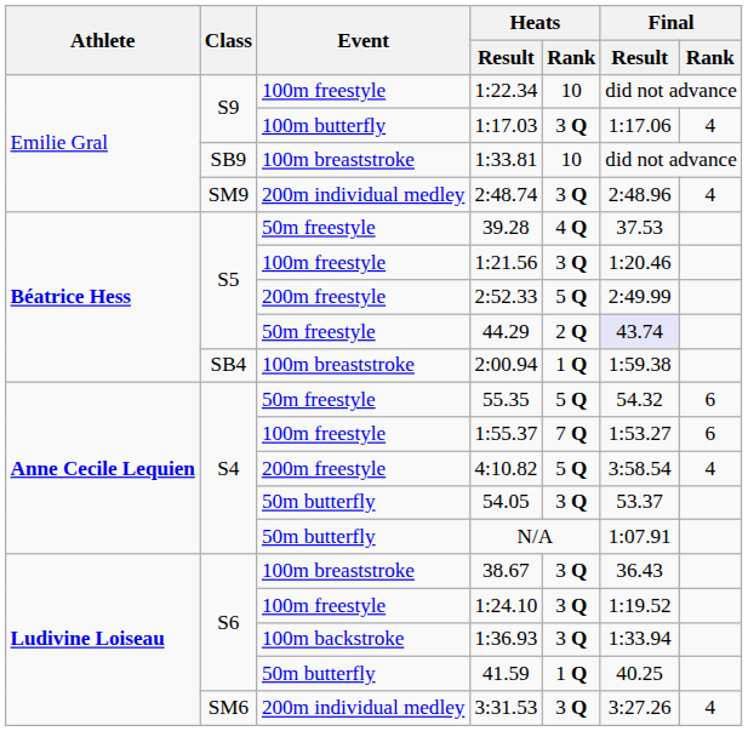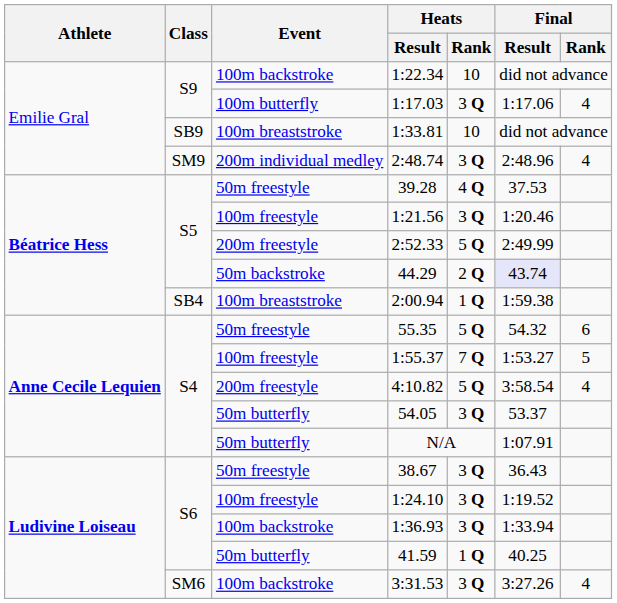 <table class=wikitable style="font-size:90%">
 <tr>
 <th rowspan="2">Athlete</th>
 <th rowspan="2">Class</th>
 <th rowspan="2">Event</th>
 <th colspan="2">Heats</th>
 <th colspan="2">Final</th>
 </tr>
 <tr>
 <th>Result</th>
 <th>Rank</th>
 <th>Result</th>
 <th>Rank</th>
 </tr>
 <tr>
 <td rowspan="4"><a href='#'>Emilie Gral</a></td>
 <td rowspan="2" style="text-align:center;">S9</td>
-<td><a href='#'>100m freestyle</a></td>
+<td><a href='#'>100m backstroke</a></td>
 <td style="text-align:center;">1:22.34</td>
 <td style="text-align:center;">10</td>
 <td style="text-align:center;" colspan="2">did not advance</td>
 </tr>
 <tr>
 <td><a href='#'>100m butterfly</a></td>
 <td style="text-align:center;">1:17.03</td>
 <td style="text-align:center;">3 <strong>Q</strong></td>
 <td style="text-align:center;">1:17.06</td>
 <td style="text-align:center;">4</td>
 </tr>
 <tr>
 <td style="text-align:center;">SB9</td>
 <td><a href='#'>100m breaststroke</a></td>
 <td style="text-align:center;">1:33.81</td>
 <td style="text-align:center;">10</td>
 <td style="text-align:center;" colspan="2">did not advance</td>
 </tr>
 <tr>
 <td style="text-align:center;">SM9</td>
 <td><a href='#'>200m individual medley</a></td>
 <td style="text-align:center;">2:48.74</td>
 <td style="text-align:center;">3 <strong>Q</strong></td>
 <td style="text-align:center;">2:48.96</td>
 <td style="text-align:center;">4</td>
 </tr>
 <tr>
 <td rowspan="5"><strong><a href='#'>Béatrice Hess</a></strong></td>
 <td rowspan="4" style="text-align:center;">S5</td>
 <td><a href='#'>50m freestyle</a></td>
 <td style="text-align:center;">39.28</td>
 <td style="text-align:center;">4 <strong>Q</strong></td>
 <td style="text-align:center;">37.53</td>
 <td style="text-align:center;"></td>
 </tr>
 <tr>
 <td><a href='#'>100m freestyle</a></td>
 <td style="text-align:center;">1:21.56</td>
 <td style="text-align:center;">3 <strong>Q</strong></td>
 <td style="text-align:center;">1:20.46</td>
 <td style="text-align:center;"></td>
 </tr>
 <tr>
 <td><a href='#'>200m freestyle</a></td>
 <td style="text-align:center;">2:52.33</td>
 <td style="text-align:center;">5 <strong>Q</strong></td>
 <td style="text-align:center;">2:49.99</td>
 <td style="text-align:center;"></td>
 </tr>
 <tr>
-<td><a href='#'>50m freestyle</a></td>
+<td><a href='#'>50m backstroke</a></td>
 <td style="text-align:center;">44.29</td>
 <td style="text-align:center;">2 <strong>Q</strong></td>
 <td style="background: lavender; text-align:center;">43.74</td>
 <td style="text-align:center;"></td>
 </tr>
 <tr>
 <td style="text-align:center;">SB4</td>
 <td><a href='#'>100m breaststroke</a></td>
 <td style="text-align:center;">2:00.94</td>
 <td style="text-align:center;">1 <strong>Q</strong></td>
 <td style="text-align:center;">1:59.38</td>
 <td style="text-align:center;"></td>
 </tr>
 <tr>
 <td rowspan="5"><strong><a href='#'>Anne Cecile Lequien</a></strong></td>
 <td rowspan="5" style="text-align:center;">S4</td>
 <td><a href='#'>50m freestyle</a></td>
 <td style="text-align:center;">55.35</td>
 <td style="text-align:center;">5 <strong>Q</strong></td>
 <td style="text-align:center;">54.32</td>
 <td style="text-align:center;">6</td>
 </tr>
 <tr>
 <td><a href='#'>100m freestyle</a></td>
 <td style="text-align:center;">1:55.37</td>
 <td style="text-align:center;">7 <strong>Q</strong></td>
 <td style="text-align:center;">1:53.27</td>
-<td style="text-align:center;">6</td>
+<td style="text-align:center;">5</td>
 </tr>
 <tr>
 <td><a href='#'>200m freestyle</a></td>
 <td style="text-align:center;">4:10.82</td>
 <td style="text-align:center;">5 <strong>Q</strong></td>
 <td style="text-align:center;">3:58.54</td>
 <td style="text-align:center;">4</td>
 </tr>
 <tr>
 <td><a href='#'>50m butterfly</a></td>
 <td style="text-align:center;">54.05</td>
 <td style="text-align:center;">3 <strong>Q</strong></td>
 <td style="text-align:center;">53.37</td>
 <td style="text-align:center;"></td>
 </tr>
 <tr>
 <td><a href='#'>50m butterfly</a></td>
 <td style="text-align:center;" colspan="2">N/A</td>
 <td style="text-align:center;">1:07.91</td>
 <td style="text-align:center;"></td>
 </tr>
 <tr>
 <td rowspan="5"><strong><a href='#'>Ludivine Loiseau</a></strong></td>
 <td rowspan="4" style="text-align:center;">S6</td>
-<td><a href='#'>100m breaststroke</a></td>
+<td><a href='#'>50m freestyle</a></td>
 <td style="text-align:center;">38.67</td>
 <td style="text-align:center;">3 <strong>Q</strong></td>
 <td style="text-align:center;">36.43</td>
 <td style="text-align:center;"></td>
 </tr>
 <tr>
 <td><a href='#'>100m freestyle</a></td>
 <td style="text-align:center;">1:24.10</td>
 <td style="text-align:center;">3 <strong>Q</strong></td>
 <td style="text-align:center;">1:19.52</td>
 <td style="text-align:center;"></td>
 </tr>
 <tr>
 <td><a href='#'>100m backstroke</a></td>
 <td style="text-align:center;">1:36.93</td>
 <td style="text-align:center;">3 <strong>Q</strong></td>
 <td style="text-align:center;">1:33.94</td>
 <td style="text-align:center;"></td>
 </tr>
 <tr>
 <td><a href='#'>50m butterfly</a></td>
 <td style="text-align:center;">41.59</td>
 <td style="text-align:center;">1 <strong>Q</strong></td>
 <td style="text-align:center;">40.25</td>
 <td style="text-align:center;"></td>
 </tr>
 <tr>
 <td style="text-align:center;">SM6</td>
-<td><a href='#'>200m individual medley</a></td>
+<td><a href='#'>100m backstroke</a></td>
 <td style="text-align:center;">3:31.53</td>
 <td style="text-align:center;">3 <strong>Q</strong></td>
 <td style="text-align:center;">3:27.26</td>
 <td style="text-align:center;">4</td>
 </tr>
 </table>
